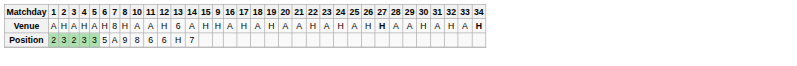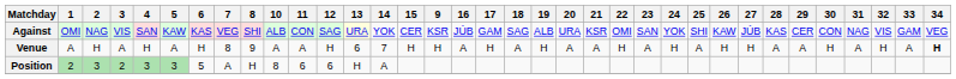 <table class="wikitable" style="font-size: 80%">
 <tr>
 <th>Matchday</th>
 <th>1</th>
 <th>2</th>
 <th>3</th>
 <th>4</th>
 <th>5</th>
 <th>6</th>
 <th>7</th>
 <th>8</th>
 <th>10</th>
 <th>11</th>
 <th>12</th>
 <th>13</th>
 <th>14</th>
 <th>15</th>
 <th>9</th>
 <th>16</th>
 <th>17</th>
 <th>18</th>
 <th>19</th>
 <th>20</th>
 <th>21</th>
 <th>22</th>
 <th>23</th>
 <th>24</th>
 <th>25</th>
 <th>26</th>
 <th>27</th>
 <th>28</th>
 <th>29</th>
 <th>30</th>
 <th>31</th>
 <th>32</th>
 <th>33</th>
 <th>34</th>
 </tr>
 <tr>
+<th>Against</th>
+<td align="center" bgcolor="#ddffdd"><a href='#'>OMI</a></td>
+<td align="center" bgcolor="#ddffdd"><a href='#'>NAG</a></td>
+<td align="center" width="22" bgcolor="#ddffdd"><a href='#'>VIS</a></td>
+<td align="center" bgcolor="ffdddd"><a href='#'>SAN</a></td>
+<td align="center" bgcolor="#ddffdd"><a href='#'>KAW</a></td>
+<td align="center" bgcolor="ffdddd"><a href='#'>KAS</a></td>
+<td align="center" bgcolor="ffdddd"><a href='#'>VEG</a></td>
+<td align="center" bgcolor="ffdddd"><a href='#'>SHI</a></td>
+<td align="center" bgcolor="#ddffdd"><a href='#'>ALB</a></td>
+<td align="center" bgcolor="#ddffdd"><a href='#'>CON</a></td>
+<td align="center" bgcolor="#ddffdd"><a href='#'>SAG</a></td>
+<td align="center" bgcolor="#ffffdd"><a href='#'>URA</a></td>
+<td align="center"><a href='#'>YOK</a></td>
+<td align="center"><a href='#'>CER</a></td>
+<td align="center"><a href='#'>KSR</a></td>
+<td align="center"><a href='#'>JÚB</a></td>
+<td align="center"><a href='#'>GAM</a></td>
+<td align="center"><a href='#'>SAG</a></td>
+<td align="center"><a href='#'>ALB</a></td>
+<td align="center"><a href='#'>URA</a></td>
+<td align="center"><a href='#'>KSR</a></td>
+<td align="center"><a href='#'>OMI</a></td>
+<td align="center"><a href='#'>SAN</a></td>
+<td align="center"><a href='#'>YOK</a></td>
+<td align="center"><a href='#'>SHI</a></td>
+<td align="center"><a href='#'>KAW</a></td>
+<td align="center"><a href='#'>JÚB</a></td>
+<td align="center"><a href='#'>KAS</a></td>
+<td align="center"><a href='#'>CER</a></td>
+<td align="center"><a href='#'>CON</a></td>
+<td align="center"><a href='#'>NAG</a></td>
+<td align="center" width="22"><a href='#'>VIS</a></td>
+<td align="center"><a href='#'>GAM</a></td>
+<td align="center"><a href='#'>VEG</a></td>
+</tr>
+<tr>
 <th>Venue</th>
 <td align="center">A</td>
 <td align="center">H</td>
 <td align="center">A</td>
 <td align="center">H</td>
 <td align="center">A</td>
 <td align="center">H</td>
 <td align="center">8</td>
-<td align="center">H</td>
+<td align="center">9</td>
 <td align="center">A</td>
 <td align="center">A</td>
 <td align="center">H</td>
 <td align="center">6</td>
-<td align="center">A</td>
+<td align="center">7</td>
 <td align="center">H</td>
 <td align="center">H</td>
 <td align="center">A</td>
 <td align="center">H</td>
 <td align="center">A</td>
 <td align="center">H</td>
 <td align="center">A</td>
 <td align="center">A</td>
 <td align="center">H</td>
 <td align="center">A</td>
 <td align="center">H</td>
 <td align="center">A</td>
 <td align="center">H</td>
-<td align="center"><strong>H</strong></td>
+<td align="center">H</td>
 <td align="center">A</td>
 <td align="center">A</td>
 <td align="center">H</td>
 <td align="center">A</td>
 <td align="center">H</td>
 <td align="center">A</td>
 <td align="center"><strong>H</strong></td>
 </tr>
 <tr>
 <th>Position</th>
 <td align="center" bgcolor="ACE1AF">2</td>
 <td align="center" bgcolor="ACE1AF">3</td>
 <td align="center" bgcolor="ACE1AF">2</td>
 <td align="center" bgcolor="ACE1AF">3</td>
 <td align="center" bgcolor="ACE1AF">3</td>
 <td align="center">5</td>
 <td align="center">A</td>
-<td align="center">9</td>
+<td align="center">H</td>
 <td align="center">8</td>
 <td align="center">6</td>
 <td align="center">6</td>
 <td align="center">H</td>
-<td align="center">7</td>
+<td align="center">A</td>
 <td align="center"></td>
 <td align="center"></td>
 <td align="center"></td>
 <td align="center"></td>
 <td align="center"></td>
 <td align="center"></td>
 <td align="center"></td>
 <td align="center"></td>
 <td align="center"></td>
 <td align="center"></td>
 <td align="center"></td>
 <td align="center"></td>
 <td align="center"></td>
 <td align="center"></td>
 <td align="center"></td>
 <td align="center"></td>
 <td align="center"></td>
 <td align="center"></td>
 <td align="center"></td>
 <td align="center"></td>
 <td align="center"></td>
 </tr>
 <tr>
 </tr>
 </table>
